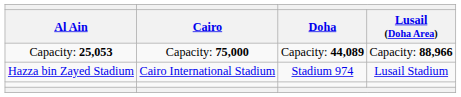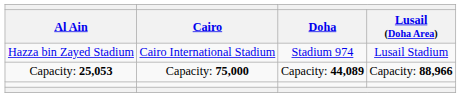 <table class="wikitable" style="text-align:center;margin:1em auto;">
 <tr>
 <th></th>
 <th></th>
 <th colspan="2"></th>
 </tr>
 <tr>
 <th><a href='#'>Al Ain</a></th>
 <th><a href='#'>Cairo</a></th>
 <th><a href='#'>Doha</a></th>
 <th><a href='#'>Lusail</a><br> <small>(<a href='#'>Doha Area</a>)</small></th>
 </tr>
 <tr>
+<td><a href='#'>Hazza bin Zayed Stadium</a></td>
+<td><a href='#'>Cairo International Stadium</a></td>
+<td><a href='#'>Stadium 974</a></td>
+<td><a href='#'>Lusail Stadium</a></td>
+</tr>
+<tr>
 <td>Capacity: <strong>25,053</strong></td>
 <td>Capacity: <strong>75,000</strong></td>
 <td>Capacity: <strong>44,089</strong></td>
 <td>Capacity: <strong>88,966</strong></td>
-</tr>
-<tr>
-<td><a href='#'>Hazza bin Zayed Stadium</a></td>
-<td><a href='#'>Cairo International Stadium</a></td>
-<td><a href='#'>Stadium 974</a></td>
-<td><a href='#'>Lusail Stadium</a></td>
 </tr>
 <tr>
 <td></td>
 <td></td>
 <td></td>
 <td></td>
 </tr>
 <tr>
 <th></th>
 <th></th>
 <th colspan="2"></th>
 </tr>
 </table>
